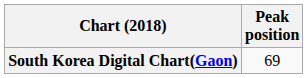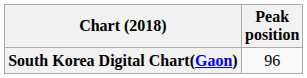 <table class="wikitable plainrowheaders">
 <tr>
 <th scope="col">Chart (2018)</th>
 <th scope="col">Peak<br>position</th>
 </tr>
 <tr>
 <th scope="row">South Korea Digital Chart(<a href='#'>Gaon</a>)</th>
-<td align=center>69</td>
+<td align=center>96</td>
 </tr>
 </table>
